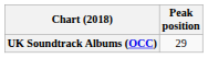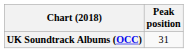 <table class="wikitable sortable plainrowheaders" style="text-align:center">
 <tr>
 <th scope="col">Chart (2018)</th>
 <th scope="col">Peak<br>position</th>
 </tr>
 <tr>
 <th scope="row">UK Soundtrack Albums (<a href='#'>OCC</a>)</th>
-<td>29</td>
+<td>31</td>
 </tr>
 </table>
